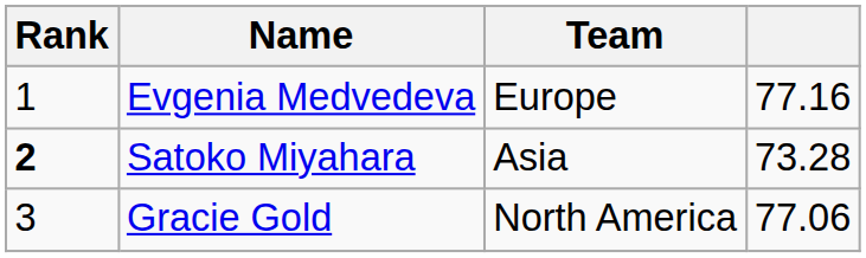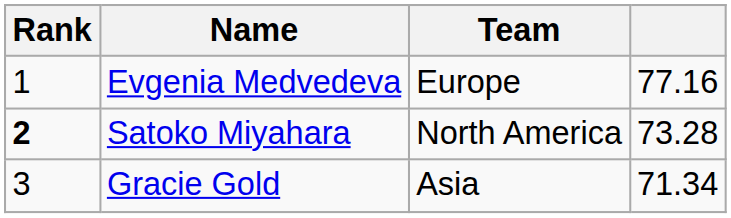 <table class="wikitable">
 <tr>
 <th>Rank</th>
 <th>Name</th>
 <th>Team</th>
 <th></th>
 </tr>
 <tr>
 <td>1</td>
 <td><a href='#'>Evgenia Medvedeva</a></td>
 <td>Europe</td>
 <td>77.16</td>
 </tr>
 <tr>
 <td><strong>2</strong></td>
 <td><a href='#'>Satoko Miyahara</a></td>
-<td>Asia</td>
+<td>North America</td>
 <td>73.28</td>
 </tr>
 <tr>
 <td>3</td>
 <td><a href='#'>Gracie Gold</a></td>
-<td>North America</td>
-<td>77.06</td>
+<td>Asia</td>
+<td>71.34</td>
 </tr>
 </table>
